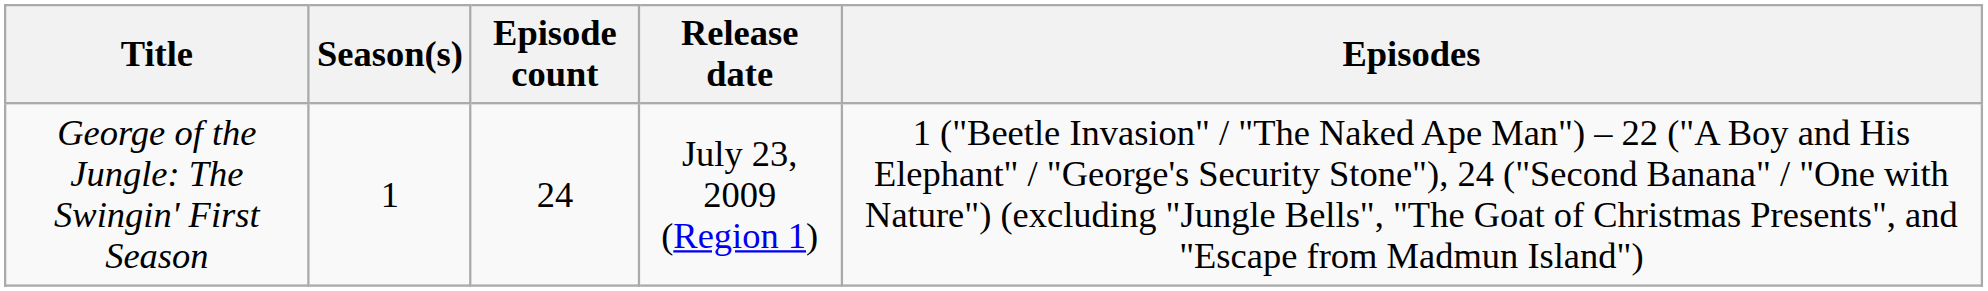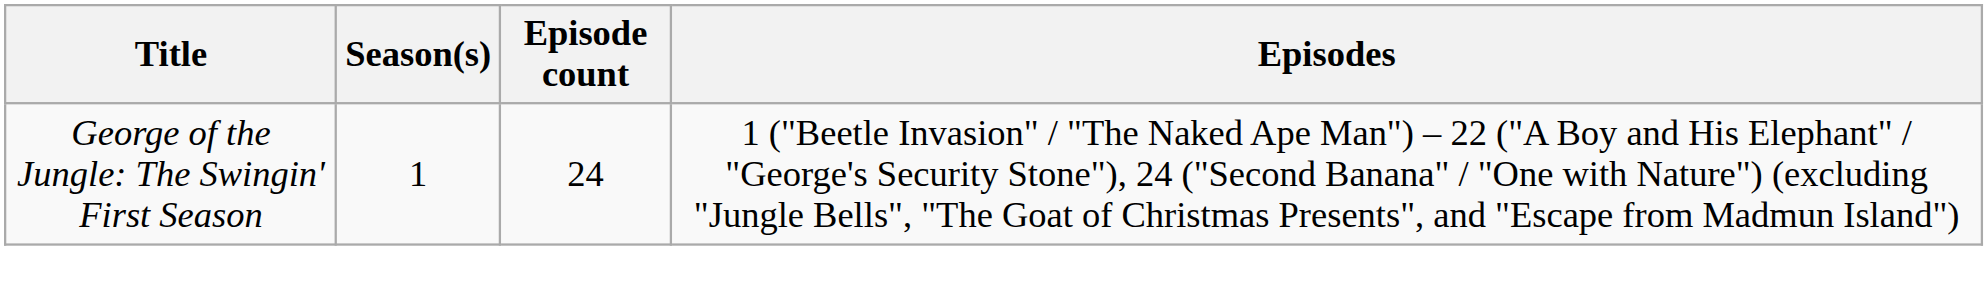 <table class="wikitable" style="text-align: center;">
 <tr>
 <th>Title</th>
 <th>Season(s)</th>
 <th>Episode count</th>
-<th>Release date</th>
 <th>Episodes</th>
 </tr>
 <tr>
 <td><em>George of the Jungle: The Swingin' First Season</em></td>
 <td>1</td>
 <td>24</td>
-<td>July 23, 2009 (<a href='#'>Region 1</a>)</td>
 <td>1 ("Beetle Invasion" / "The Naked Ape Man") – 22 ("A Boy and His Elephant" / "George's Security Stone"), 24 ("Second Banana" / "One with Nature") (excluding "Jungle Bells", "The Goat of Christmas Presents", and "Escape from Madmun Island")</td>
 </tr>
 </table>
